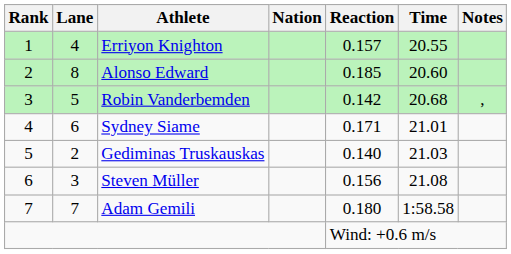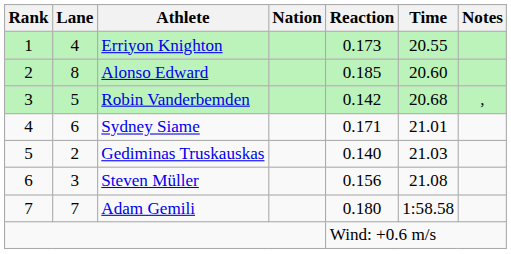 <table class="wikitable sortable" style="text-align:center">
 <tr>
 <th>Rank</th>
 <th>Lane</th>
 <th>Athlete</th>
 <th>Nation</th>
 <th>Reaction</th>
 <th>Time</th>
 <th>Notes</th>
 </tr>
 <tr bgcolor="#bbf3bb">
 <td>1</td>
 <td>4</td>
 <td align="left"><a href='#'>Erriyon Knighton</a></td>
 <td align="left"></td>
-<td>0.157</td>
+<td>0.173</td>
 <td>20.55</td>
 <td></td>
 </tr>
 <tr bgcolor="#bbf3bb">
 <td>2</td>
 <td>8</td>
 <td align="left"><a href='#'>Alonso Edward</a></td>
 <td align="left"></td>
 <td>0.185</td>
 <td>20.60</td>
 <td></td>
 </tr>
 <tr bgcolor="#bbf3bb">
 <td>3</td>
 <td>5</td>
 <td align="left"><a href='#'>Robin Vanderbemden</a></td>
 <td align="left"></td>
 <td>0.142</td>
 <td>20.68</td>
 <td>, </td>
 </tr>
 <tr>
 <td>4</td>
 <td>6</td>
 <td align="left"><a href='#'>Sydney Siame</a></td>
 <td align="left"></td>
 <td>0.171</td>
 <td>21.01</td>
 <td></td>
 </tr>
 <tr>
 <td>5</td>
 <td>2</td>
 <td align="left"><a href='#'>Gediminas Truskauskas</a></td>
 <td align="left"></td>
 <td>0.140</td>
 <td>21.03</td>
 <td></td>
 </tr>
 <tr>
 <td>6</td>
 <td>3</td>
 <td align="left"><a href='#'>Steven Müller</a></td>
 <td align="left"></td>
 <td>0.156</td>
 <td>21.08</td>
 <td></td>
 </tr>
 <tr>
 <td>7</td>
 <td>7</td>
 <td align="left"><a href='#'>Adam Gemili</a></td>
 <td align="left"></td>
 <td>0.180</td>
 <td>1:58.58</td>
 <td></td>
 </tr>
 <tr class="sortbottom">
 <td colspan="4"></td>
 <td colspan="3" style="text-align:left;">Wind: +0.6 m/s</td>
 </tr>
 </table>
